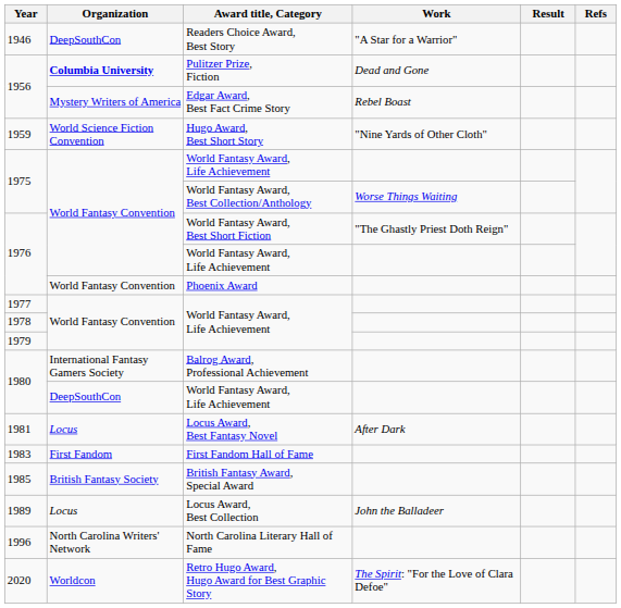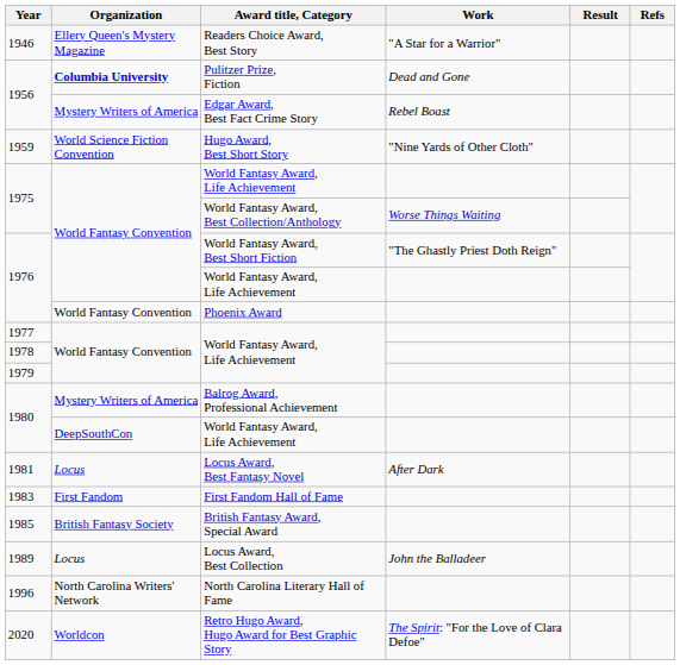 <table class="wikitable" style="width:95%;" cellpadding="5">
 <tr>
 <th scope="col" style="width:30px;">Year</th>
 <th scope="col" style="width:120px;">Organization</th>
 <th scope="col" style="width:150px;">Award title, Category</th>
 <th scope="col" style="width:150px;">Work</th>
 <th scope="col" style="width:10px;">Result</th>
 <th scope="col" style="width:10px;">Refs<br></th>
 </tr>
 <tr>
 <td>1946</td>
-<td><a href='#'>DeepSouthCon</a></td>
+<td><a href='#'>Ellery Queen's Mystery Magazine</a></td>
 <td>Readers Choice Award,<br>Best Story</td>
 <td>"A Star for a Warrior"</td>
 <td></td>
 <td></td>
 </tr>
 <tr>
 <td rowspan="2">1956</td>
 <td><strong><a href='#'>Columbia University</a></strong></td>
 <td><a href='#'>Pulitzer Prize</a>,<br>Fiction</td>
 <td><em>Dead and Gone</em></td>
 <td></td>
 <td></td>
 </tr>
 <tr>
 <td><a href='#'>Mystery Writers of America</a></td>
 <td><a href='#'>Edgar Award</a>,<br>Best Fact Crime Story</td>
 <td><em>Rebel Boast</em></td>
 <td></td>
 <td></td>
 </tr>
 <tr>
 <td>1959</td>
 <td><a href='#'>World Science Fiction Convention</a></td>
 <td><a href='#'>Hugo Award</a>,<br><a href='#'>Best Short Story</a></td>
 <td>"Nine Yards of Other Cloth"</td>
 <td></td>
 <td></td>
 </tr>
 <tr>
 <td rowspan="2">1975</td>
 <td rowspan="4"><a href='#'>World Fantasy Convention</a></td>
 <td><a href='#'>World Fantasy Award</a>,<br><a href='#'>Life Achievement</a></td>
 <td> </td>
 <td></td>
 <td rowspan="2"></td>
 </tr>
 <tr>
 <td>World Fantasy Award,<br><a href='#'>Best Collection/Anthology</a></td>
 <td><em><a href='#'>Worse Things Waiting</a></em></td>
 <td></td>
 </tr>
 <tr>
 <td rowspan="3">1976</td>
 <td>World Fantasy Award,<br><a href='#'>Best Short Fiction</a></td>
 <td>"The Ghastly Priest Doth Reign"</td>
 <td></td>
 <td rowspan="2"></td>
 </tr>
 <tr>
 <td>World Fantasy Award,<br>Life Achievement</td>
 <td> </td>
 <td></td>
 </tr>
 <tr>
 <td>World Fantasy Convention</td>
 <td><a href='#'>Phoenix Award</a></td>
 <td> </td>
 <td></td>
 <td></td>
 </tr>
 <tr>
 <td>1977</td>
 <td rowspan="3">World Fantasy Convention</td>
 <td rowspan="3">World Fantasy Award,<br>Life Achievement</td>
 <td> </td>
 <td></td>
 <td></td>
 </tr>
 <tr>
 <td>1978</td>
 <td> </td>
 <td></td>
 <td></td>
 </tr>
 <tr>
 <td>1979</td>
 <td> </td>
 <td></td>
 <td></td>
 </tr>
 <tr>
 <td rowspan="2">1980</td>
-<td>International Fantasy Gamers Society</td>
+<td><a href='#'>Mystery Writers of America</a></td>
 <td><a href='#'>Balrog Award</a>,<br>Professional Achievement</td>
 <td> </td>
 <td></td>
 <td></td>
 </tr>
 <tr>
 <td><a href='#'>DeepSouthCon</a></td>
 <td>World Fantasy Award,<br>Life Achievement</td>
 <td> </td>
 <td></td>
 <td></td>
 </tr>
 <tr>
 <td>1981</td>
 <td><a href='#'><em>Locus</em></a></td>
 <td><a href='#'>Locus Award</a>,<br><a href='#'>Best Fantasy Novel</a></td>
 <td><em>After Dark</em></td>
 <td></td>
 <td></td>
 </tr>
 <tr>
 <td>1983</td>
 <td><a href='#'>First Fandom</a></td>
 <td><a href='#'>First Fandom Hall of Fame</a></td>
 <td> </td>
 <td></td>
 <td></td>
 </tr>
 <tr>
 <td>1985</td>
 <td><a href='#'>British Fantasy Society</a></td>
 <td><a href='#'>British Fantasy Award</a>,<br>Special Award</td>
 <td> </td>
 <td></td>
 <td></td>
 </tr>
 <tr>
 <td>1989</td>
 <td><em>Locus</em></td>
 <td>Locus Award,<br>Best Collection</td>
 <td><em>John the Balladeer</em></td>
 <td></td>
 <td></td>
 </tr>
 <tr>
 <td>1996</td>
 <td>North Carolina Writers' Network</td>
 <td>North Carolina Literary Hall of Fame</td>
 <td> </td>
 <td></td>
 <td></td>
 </tr>
 <tr>
 <td>2020</td>
 <td><a href='#'>Worldcon</a></td>
 <td><a href='#'>Retro Hugo Award</a>,<br><a href='#'>Hugo Award for Best Graphic Story</a></td>
 <td><em><a href='#'>The Spirit</a></em>: "For the Love of Clara Defoe"</td>
 <td></td>
 <td></td>
 </tr>
 </table>
